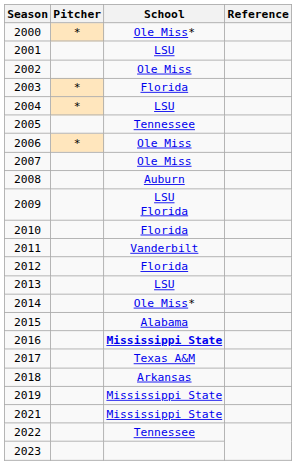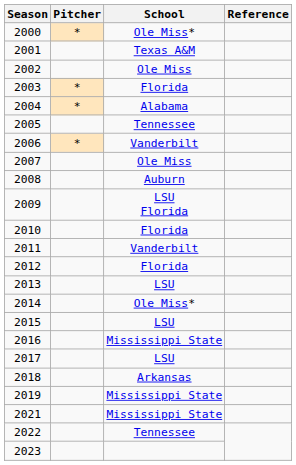 <table class="wikitable sortable" style="text-align:center;">
 <tr>
 <th>Season</th>
 <th>Pitcher</th>
 <th>School</th>
 <th class="unsortable">Reference</th>
 </tr>
 <tr>
 <td>2000</td>
 <td style="background:#ffe6bd;"> *</td>
 <td><a href='#'>Ole Miss</a>*</td>
 <td></td>
 </tr>
 <tr>
 <td>2001</td>
 <td></td>
-<td><a href='#'>LSU</a></td>
+<td><a href='#'>Texas A&M</a></td>
 <td></td>
 </tr>
 <tr>
 <td>2002</td>
 <td></td>
 <td><a href='#'>Ole Miss</a></td>
 <td></td>
 </tr>
 <tr>
 <td>2003</td>
 <td style="background:#ffe6bd;"> *</td>
 <td><a href='#'>Florida</a></td>
 <td></td>
 </tr>
 <tr>
 <td>2004</td>
 <td style="background:#ffe6bd;">*</td>
-<td><a href='#'>LSU</a></td>
+<td><a href='#'>Alabama</a></td>
 <td></td>
 </tr>
 <tr>
 <td>2005</td>
 <td></td>
 <td><a href='#'>Tennessee</a></td>
 <td></td>
 </tr>
 <tr>
 <td>2006</td>
 <td style="background:#ffe6bd;"> *</td>
-<td><a href='#'>Ole Miss</a></td>
+<td><a href='#'>Vanderbilt</a></td>
 <td></td>
 </tr>
 <tr>
 <td>2007</td>
 <td></td>
 <td><a href='#'>Ole Miss</a></td>
 <td></td>
 </tr>
 <tr>
 <td>2008</td>
 <td></td>
 <td><a href='#'>Auburn</a></td>
 <td></td>
 </tr>
 <tr>
 <td>2009</td>
 <td> <br>  <br></td>
 <td><a href='#'>LSU</a> <br> <a href='#'>Florida</a> <br></td>
 <td></td>
 </tr>
 <tr>
 <td>2010</td>
 <td></td>
 <td><a href='#'>Florida</a></td>
 <td align="center"></td>
 </tr>
 <tr>
 <td>2011</td>
 <td></td>
 <td><a href='#'>Vanderbilt</a></td>
 <td></td>
 </tr>
 <tr>
 <td>2012</td>
 <td></td>
 <td><a href='#'>Florida</a></td>
 <td></td>
 </tr>
 <tr>
 <td>2013</td>
 <td></td>
 <td><a href='#'>LSU</a></td>
 <td></td>
 </tr>
 <tr>
 <td>2014</td>
 <td></td>
 <td><a href='#'>Ole Miss</a>*</td>
 <td></td>
 </tr>
 <tr>
 <td>2015</td>
 <td></td>
-<td><a href='#'>Alabama</a></td>
+<td><a href='#'>LSU</a></td>
 <td></td>
 </tr>
 <tr>
 <td>2016</td>
 <td></td>
-<td><strong><a href='#'>Mississippi State</a></strong></td>
+<td><a href='#'>Mississippi State</a></td>
 <td></td>
 </tr>
 <tr>
 <td>2017</td>
 <td></td>
-<td><a href='#'>Texas A&M</a></td>
+<td><a href='#'>LSU</a></td>
 <td></td>
 </tr>
 <tr>
 <td>2018</td>
 <td></td>
 <td><a href='#'>Arkansas</a></td>
 <td></td>
 </tr>
 <tr>
 <td>2019</td>
 <td></td>
 <td><a href='#'>Mississippi State</a></td>
 <td></td>
 </tr>
 <tr>
 <td>2021</td>
 <td></td>
 <td><a href='#'>Mississippi State</a></td>
 <td></td>
 </tr>
 <tr>
 <td>2022</td>
 <td></td>
 <td><a href='#'>Tennessee</a></td>
 </tr>
 <tr>
 <td>2023</td>
 <td></td>
 <td></td>
 </tr>
 </table>
